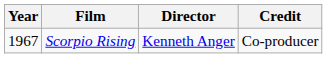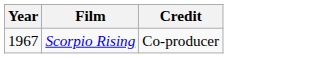 <table class="wikitable">
 <tr>
 <th>Year</th>
 <th>Film</th>
-<th>Director</th>
 <th>Credit</th>
 </tr>
 <tr>
 <td>1967</td>
 <td><em><a href='#'>Scorpio Rising</a></em></td>
-<td><a href='#'>Kenneth Anger</a></td>
 <td>Co-producer</td>
 </tr>
 </table>
